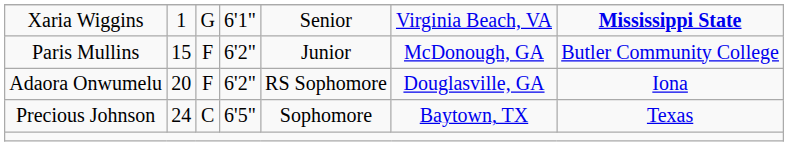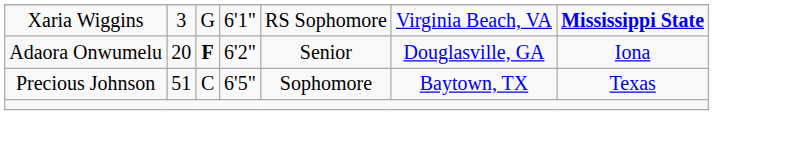 <table class="wikitable sortable sortable" style="text-align: center">
 <tr align=center>
 </tr>
 <tr>
 <td>Xaria Wiggins</td>
-<td>1</td>
+<td>3</td>
 <td>G</td>
 <td>6'1"</td>
-<td>Senior</td>
+<td>RS Sophomore</td>
 <td><a href='#'>Virginia Beach, VA</a></td>
 <td><strong><a href='#'>Mississippi State</a></strong></td>
 </tr>
 <tr>
-<td>Paris Mullins</td>
-<td>15</td>
-<td>F</td>
-<td>6'2"</td>
-<td>Junior</td>
-<td><a href='#'>McDonough, GA</a></td>
-<td><a href='#'>Butler Community College</a></td>
-</tr>
-<tr>
 <td>Adaora Onwumelu</td>
 <td>20</td>
-<td>F</td>
+<td><strong>F</strong></td>
 <td>6'2"</td>
-<td>RS Sophomore</td>
+<td>Senior</td>
 <td><a href='#'>Douglasville, GA</a></td>
 <td><a href='#'>Iona</a></td>
 </tr>
 <tr>
 <td>Precious Johnson</td>
-<td>24</td>
+<td>51</td>
 <td>C</td>
 <td>6'5"</td>
 <td>Sophomore</td>
 <td><a href='#'>Baytown, TX</a></td>
 <td><a href='#'>Texas</a></td>
 </tr>
 <tr>
 <td colspan=7></td>
 </tr>
 </table>
